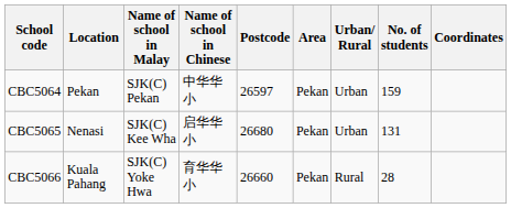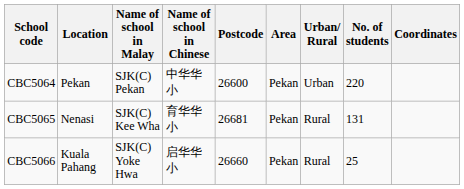 <table class="wikitable sortable">
 <tr>
 <th>School<br>code</th>
 <th>Location</th>
 <th>Name of school<br>in Malay</th>
 <th>Name of school<br>in Chinese</th>
 <th>Postcode</th>
 <th>Area</th>
 <th>Urban/<br>Rural</th>
 <th>No. of<br>students</th>
 <th>Coordinates</th>
 </tr>
 <tr>
 <td>CBC5064</td>
 <td>Pekan</td>
 <td>SJK(C) Pekan</td>
 <td>中华华小</td>
-<td>26597</td>
+<td>26600</td>
 <td>Pekan</td>
 <td>Urban</td>
-<td>159</td>
+<td>220</td>
 <td></td>
 </tr>
 <tr>
 <td>CBC5065</td>
 <td>Nenasi</td>
 <td>SJK(C) Kee Wha</td>
-<td>启华华小</td>
-<td>26680</td>
+<td>育华华小</td>
+<td>26681</td>
 <td>Pekan</td>
-<td>Urban</td>
+<td>Rural</td>
 <td>131</td>
 <td></td>
 </tr>
 <tr>
 <td>CBC5066</td>
 <td>Kuala Pahang</td>
 <td>SJK(C) Yoke Hwa</td>
-<td>育华华小</td>
+<td>启华华小</td>
 <td>26660</td>
 <td>Pekan</td>
 <td>Rural</td>
-<td>28</td>
+<td>25</td>
 <td></td>
 </tr>
 </table>
